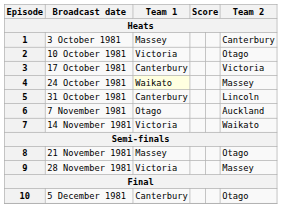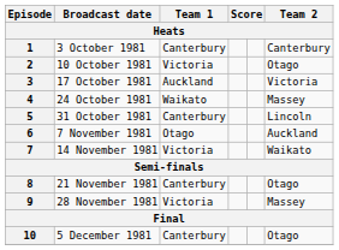 <table class="wikitable">
 <tr>
 <th>Episode</th>
 <th>Broadcast date</th>
 <th>Team 1</th>
 <th colspan=2>Score</th>
 <th>Team 2</th>
 </tr>
 <tr>
 <th colspan=6>Heats</th>
 </tr>
 <tr>
 <th>1</th>
 <td>3 October 1981</td>
-<td>Massey</td>
+<td>Canterbury</td>
 <td></td>
 <td></td>
 <td>Canterbury</td>
 </tr>
 <tr>
 <th>2</th>
 <td>10 October 1981</td>
 <td>Victoria</td>
 <td></td>
 <td></td>
 <td>Otago</td>
 </tr>
 <tr>
 <th>3</th>
 <td>17 October 1981</td>
-<td>Canterbury</td>
+<td>Auckland</td>
 <td></td>
 <td></td>
 <td>Victoria</td>
 </tr>
 <tr>
 <th>4</th>
 <td>24 October 1981</td>
-<td style="background: lightyellow;">Waikato</td>
+<td>Waikato</td>
 <td></td>
 <td></td>
 <td>Massey</td>
 </tr>
 <tr>
 <th>5</th>
 <td>31 October 1981</td>
 <td>Canterbury</td>
 <td></td>
 <td></td>
 <td>Lincoln</td>
 </tr>
 <tr>
 <th>6</th>
 <td>7 November 1981</td>
 <td>Otago</td>
 <td></td>
 <td></td>
 <td>Auckland</td>
 </tr>
 <tr>
 <th>7</th>
 <td>14 November 1981</td>
 <td>Victoria</td>
 <td></td>
 <td></td>
 <td>Waikato</td>
 </tr>
 <tr>
 <th colspan=6>Semi-finals</th>
 </tr>
 <tr>
 <th>8</th>
 <td>21 November 1981</td>
-<td>Massey</td>
+<td>Canterbury</td>
 <td></td>
 <td></td>
 <td>Otago</td>
 </tr>
 <tr>
 <th>9</th>
 <td>28 November 1981</td>
 <td>Victoria</td>
 <td></td>
 <td></td>
 <td>Massey</td>
 </tr>
 <tr>
 <th colspan=6>Final</th>
 </tr>
 <tr>
 <th>10</th>
 <td>5 December 1981</td>
 <td>Canterbury</td>
 <td></td>
 <td></td>
 <td>Otago</td>
 </tr>
 <tr>
 </tr>
 </table>
